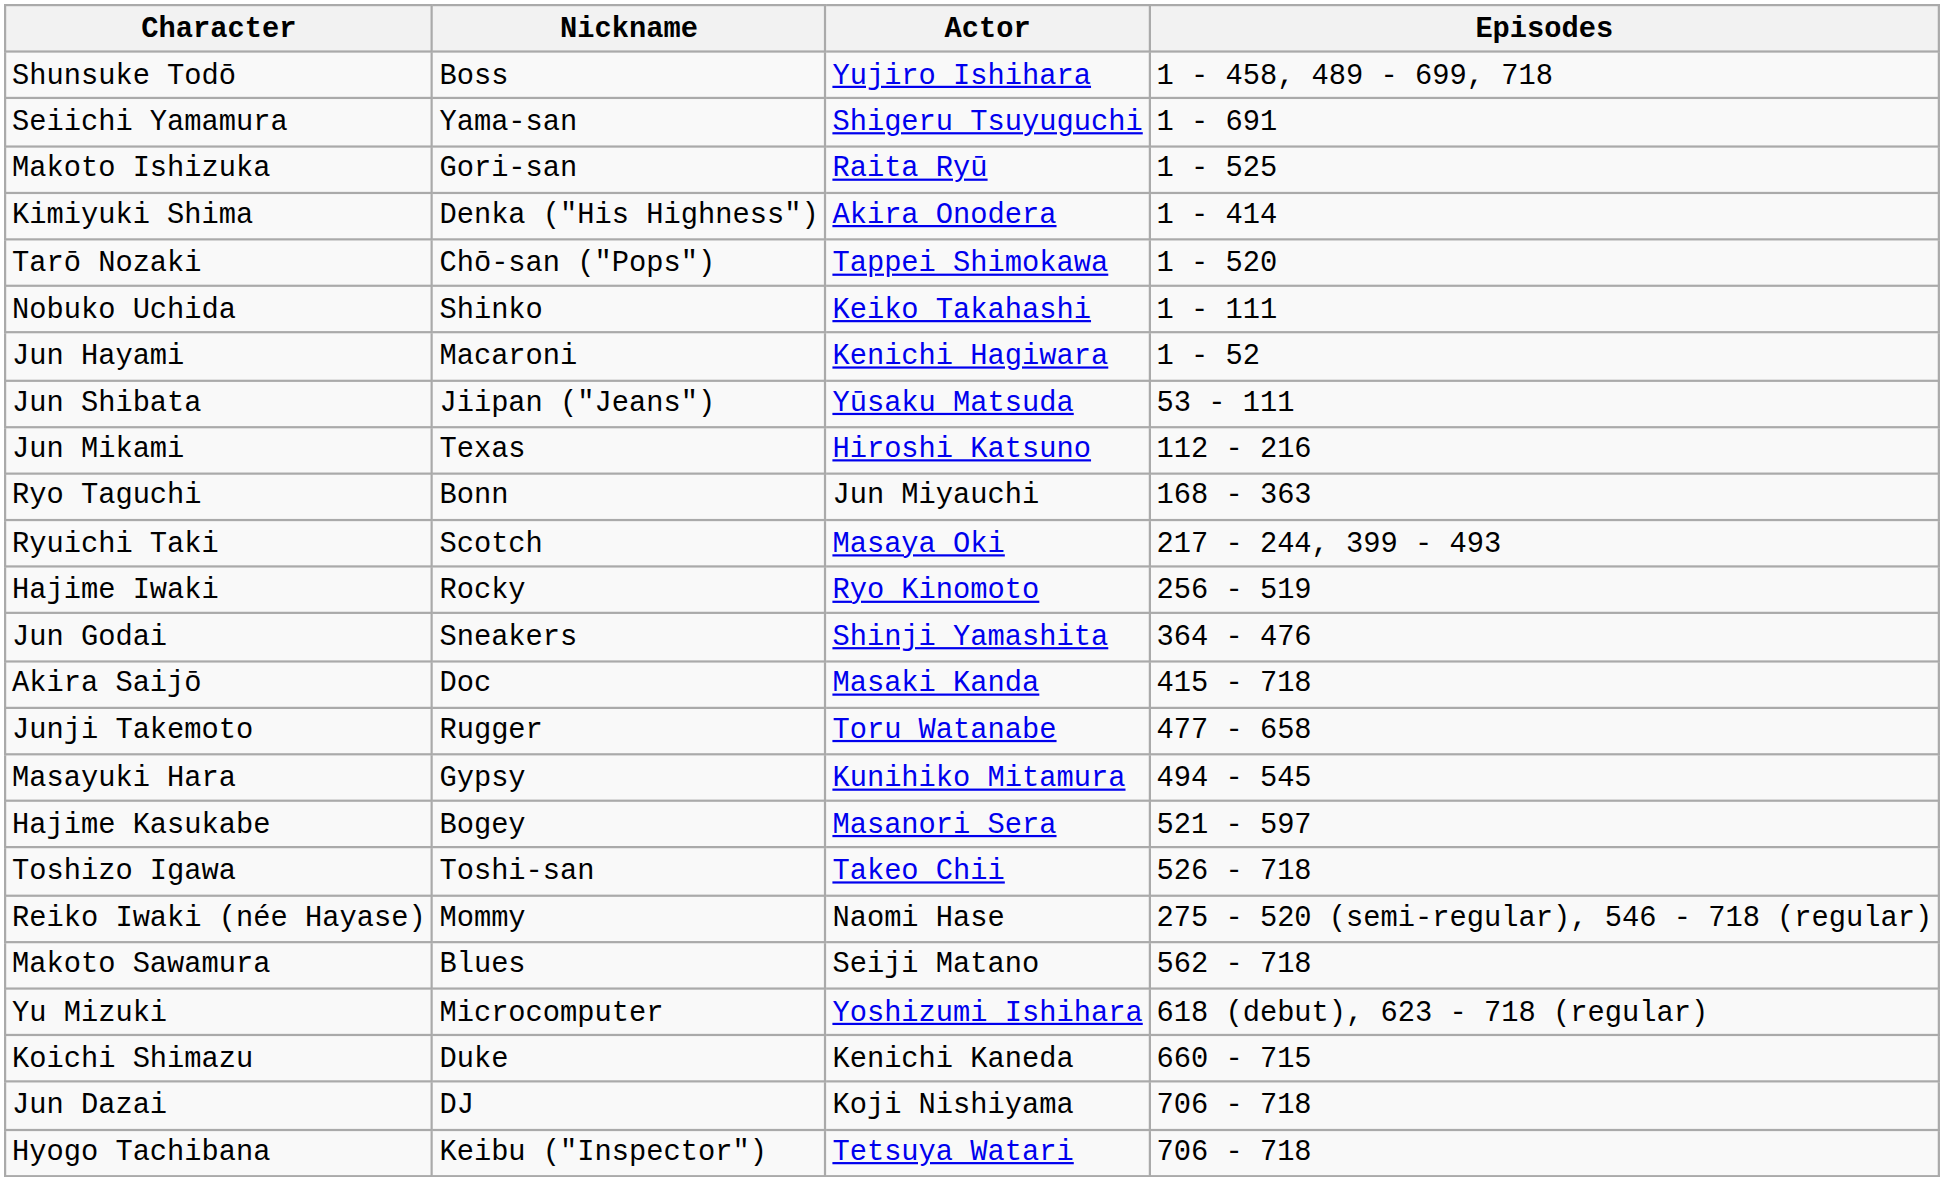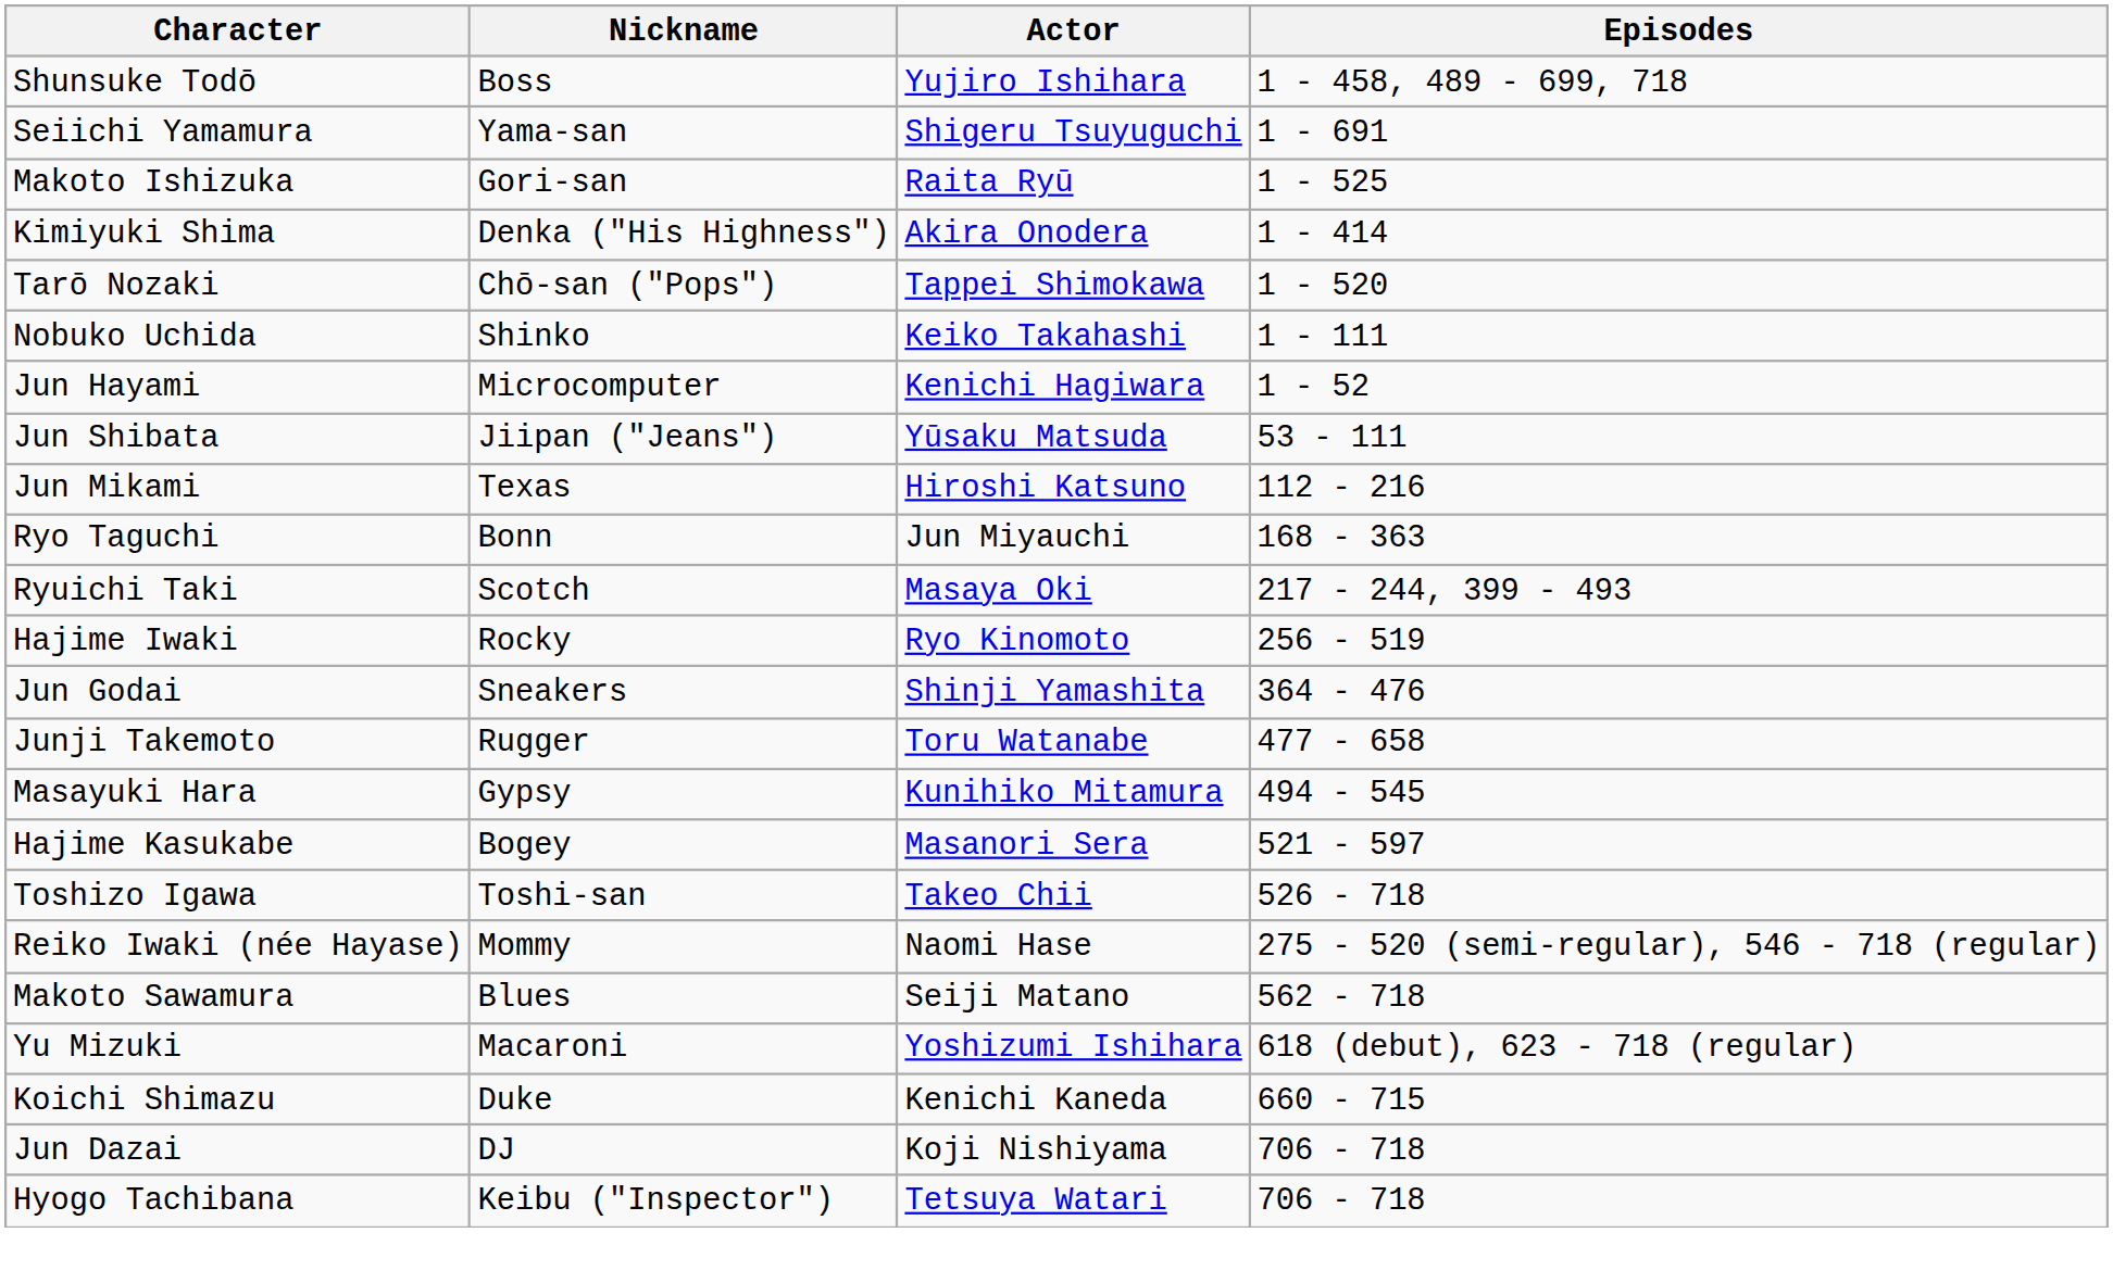 <table class="wikitable">
 <tr>
 <th>Character</th>
 <th>Nickname</th>
 <th>Actor</th>
 <th>Episodes</th>
 </tr>
 <tr>
 <td>Shunsuke Todō</td>
 <td>Boss</td>
 <td><a href='#'>Yujiro Ishihara</a></td>
 <td>1 - 458, 489 - 699, 718</td>
 </tr>
 <tr>
 <td>Seiichi Yamamura</td>
 <td>Yama-san</td>
 <td><a href='#'>Shigeru Tsuyuguchi</a></td>
 <td>1 - 691</td>
 </tr>
 <tr>
 <td>Makoto Ishizuka</td>
 <td>Gori-san</td>
 <td><a href='#'>Raita Ryū</a></td>
 <td>1 - 525</td>
 </tr>
 <tr>
 <td>Kimiyuki Shima</td>
 <td>Denka ("His Highness")</td>
 <td><a href='#'>Akira Onodera</a></td>
 <td>1 - 414</td>
 </tr>
 <tr>
 <td>Tarō Nozaki</td>
 <td>Chō-san ("Pops")</td>
 <td><a href='#'>Tappei Shimokawa</a></td>
 <td>1 - 520</td>
 </tr>
 <tr>
 <td>Nobuko Uchida</td>
 <td>Shinko</td>
 <td><a href='#'>Keiko Takahashi</a></td>
 <td>1 - 111</td>
 </tr>
 <tr>
 <td>Jun Hayami</td>
-<td>Macaroni</td>
+<td>Microcomputer</td>
 <td><a href='#'>Kenichi Hagiwara</a></td>
 <td>1 - 52</td>
 </tr>
 <tr>
 <td>Jun Shibata</td>
 <td>Jiipan ("Jeans")</td>
 <td><a href='#'>Yūsaku Matsuda</a></td>
 <td>53 - 111</td>
 </tr>
 <tr>
 <td>Jun Mikami</td>
 <td>Texas</td>
 <td><a href='#'>Hiroshi Katsuno</a></td>
 <td>112 - 216</td>
 </tr>
 <tr>
 <td>Ryo Taguchi</td>
 <td>Bonn</td>
 <td>Jun Miyauchi</td>
 <td>168 - 363</td>
 </tr>
 <tr>
 <td>Ryuichi Taki</td>
 <td>Scotch</td>
 <td><a href='#'>Masaya Oki</a></td>
 <td>217 - 244, 399 - 493</td>
 </tr>
 <tr>
 <td>Hajime Iwaki</td>
 <td>Rocky</td>
 <td><a href='#'>Ryo Kinomoto</a></td>
 <td>256 - 519</td>
 </tr>
 <tr>
 <td>Jun Godai</td>
 <td>Sneakers</td>
 <td><a href='#'>Shinji Yamashita</a></td>
 <td>364 - 476</td>
 </tr>
 <tr>
-<td>Akira Saijō</td>
-<td>Doc</td>
-<td><a href='#'>Masaki Kanda</a></td>
-<td>415 - 718</td>
-</tr>
-<tr>
 <td>Junji Takemoto</td>
 <td>Rugger</td>
 <td><a href='#'>Toru Watanabe</a></td>
 <td>477 - 658</td>
 </tr>
 <tr>
 <td>Masayuki Hara</td>
 <td>Gypsy</td>
 <td><a href='#'>Kunihiko Mitamura</a></td>
 <td>494 - 545</td>
 </tr>
 <tr>
 <td>Hajime Kasukabe</td>
 <td>Bogey</td>
 <td><a href='#'>Masanori Sera</a></td>
 <td>521 - 597</td>
 </tr>
 <tr>
 <td>Toshizo Igawa</td>
 <td>Toshi-san</td>
 <td><a href='#'>Takeo Chii</a></td>
 <td>526 - 718</td>
 </tr>
 <tr>
 <td>Reiko Iwaki (née Hayase)</td>
 <td>Mommy</td>
 <td>Naomi Hase</td>
 <td>275 - 520 (semi-regular), 546 - 718 (regular)</td>
 </tr>
 <tr>
 <td>Makoto Sawamura</td>
 <td>Blues</td>
 <td>Seiji Matano</td>
 <td>562 - 718</td>
 </tr>
 <tr>
 <td>Yu Mizuki</td>
-<td>Microcomputer</td>
+<td>Macaroni</td>
 <td><a href='#'>Yoshizumi Ishihara</a></td>
 <td>618 (debut), 623 - 718 (regular)</td>
 </tr>
 <tr>
 <td>Koichi Shimazu</td>
 <td>Duke</td>
 <td>Kenichi Kaneda</td>
 <td>660 - 715</td>
 </tr>
 <tr>
 <td>Jun Dazai</td>
 <td>DJ</td>
 <td>Koji Nishiyama</td>
 <td>706 - 718</td>
 </tr>
 <tr>
 <td>Hyogo Tachibana</td>
 <td>Keibu ("Inspector")</td>
 <td><a href='#'>Tetsuya Watari</a></td>
 <td>706 - 718</td>
 </tr>
 <tr>
 </tr>
 </table>
